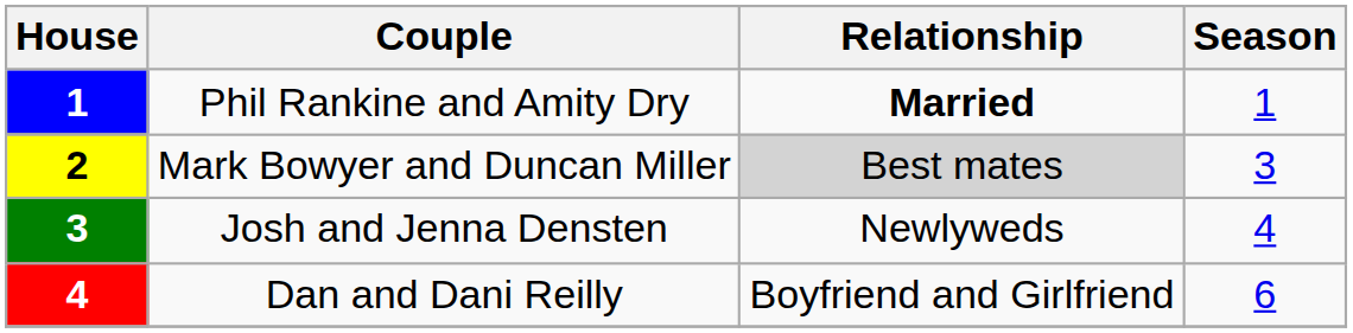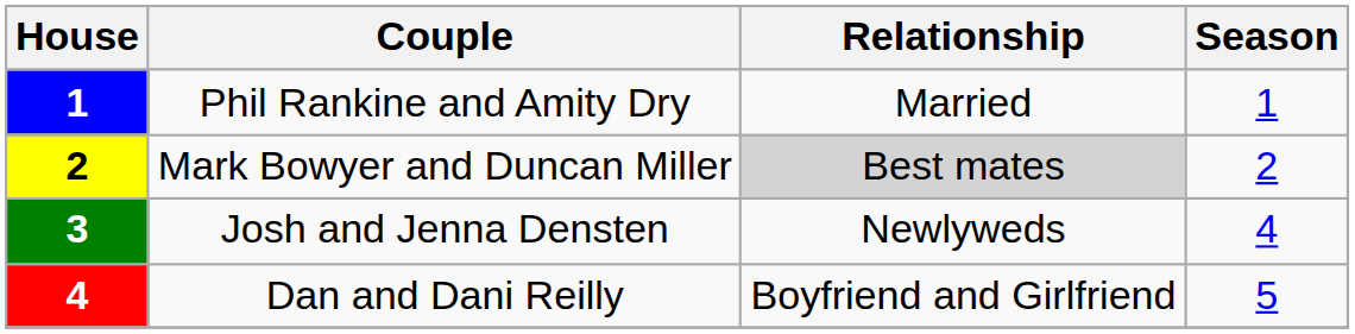 <table class="wikitable" style="text-align:center">
 <tr valign="top">
 <th>House</th>
 <th>Couple</th>
 <th>Relationship</th>
 <th>Season</th>
 </tr>
 <tr>
 <th style="background:blue; color:white;">1</th>
 <td>Phil Rankine and Amity Dry</td>
-<td><strong>Married</strong></td>
+<td>Married</td>
 <td><a href='#'>1</a></td>
 </tr>
 <tr>
 <th style="background:yellow; color:black;">2</th>
 <td>Mark Bowyer and Duncan Miller</td>
 <td style="background: lightgrey;">Best mates</td>
-<td><a href='#'>3</a></td>
+<td><a href='#'>2</a></td>
 </tr>
 <tr>
 <th style="background:green; color:white;">3</th>
 <td>Josh and Jenna Densten</td>
 <td>Newlyweds</td>
 <td><a href='#'>4</a></td>
 </tr>
 <tr>
 <th style="background:red; color:white;">4</th>
 <td>Dan and Dani Reilly</td>
 <td>Boyfriend and Girlfriend</td>
-<td><a href='#'>6</a></td>
+<td><a href='#'>5</a></td>
 </tr>
 <tr>
 </tr>
 </table>
